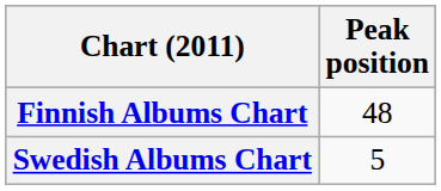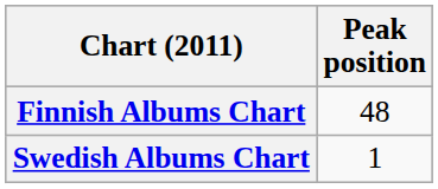 <table class="wikitable sortable plainrowheaders">
 <tr>
 <th scope="col">Chart (2011)</th>
 <th scope="col">Peak<br>position</th>
 </tr>
 <tr>
 <th scope="row"><a href='#'>Finnish Albums Chart</a></th>
 <td align="center">48</td>
 </tr>
 <tr>
 <th scope="row"><a href='#'>Swedish Albums Chart</a></th>
-<td align="center">5</td>
+<td align="center">1</td>
 </tr>
 </table>
